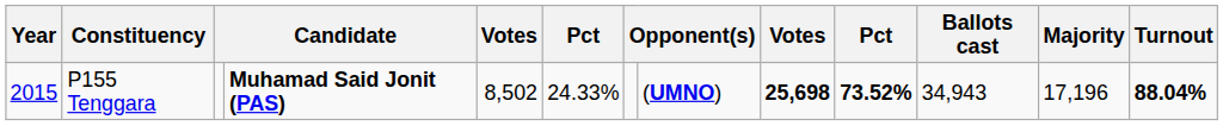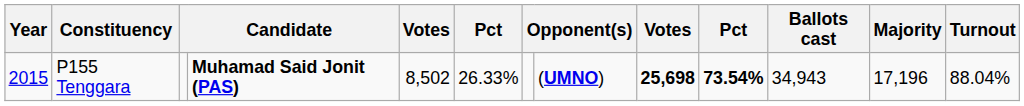 <table class="wikitable" style="margin:0.5em ; font-size:95%">
 <tr>
 <th>Year</th>
 <th>Constituency</th>
 <th colspan="2">Candidate</th>
 <th>Votes</th>
 <th>Pct</th>
 <th colspan="2">Opponent(s)</th>
 <th>Votes</th>
 <th>Pct</th>
 <th>Ballots cast</th>
 <th>Majority</th>
 <th>Turnout</th>
 </tr>
 <tr>
 <td><a href='#'>2015</a></td>
 <td>P155 <a href='#'>Tenggara</a></td>
 <td></td>
 <td><strong>Muhamad Said Jonit (<a href='#'>PAS</a>)</strong></td>
 <td align=right>8,502</td>
-<td>24.33%</td>
+<td>26.33%</td>
 <td></td>
 <td> (<a href='#'><strong>UMNO</strong></a>)</td>
 <td align=right><strong>25,698</strong></td>
-<td><strong>73.52%</strong></td>
+<td><strong>73.54%</strong></td>
 <td>34,943</td>
 <td>17,196</td>
-<td><strong>88.04%</strong></td>
+<td>88.04%</td>
 </tr>
 </table>
